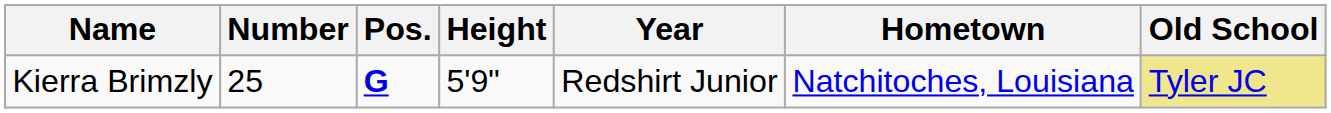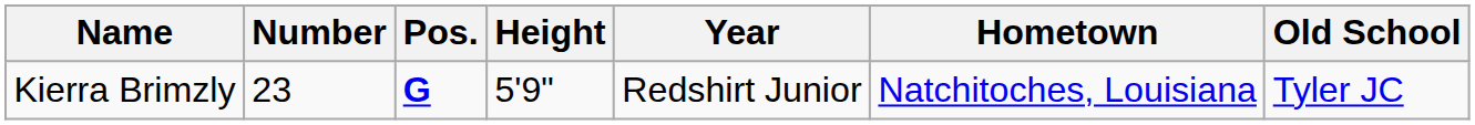 <table class="wikitable sortable" border="1">
 <tr>
 <th>Name</th>
 <th>Number</th>
 <th>Pos.</th>
 <th>Height</th>
 <th>Year</th>
 <th>Hometown</th>
 <th>Old School</th>
 </tr>
 <tr>
 <td>Kierra Brimzly</td>
-<td>25</td>
+<td>23</td>
 <td><strong><a href='#'>G</a></strong></td>
 <td>5'9"</td>
 <td>Redshirt Junior</td>
 <td><a href='#'>Natchitoches, Louisiana</a></td>
-<td style="background: khaki;"><a href='#'>Tyler JC</a></td>
+<td><a href='#'>Tyler JC</a></td>
 </tr>
 </table>
